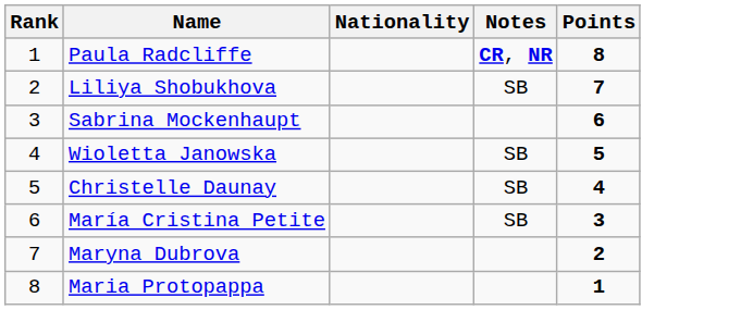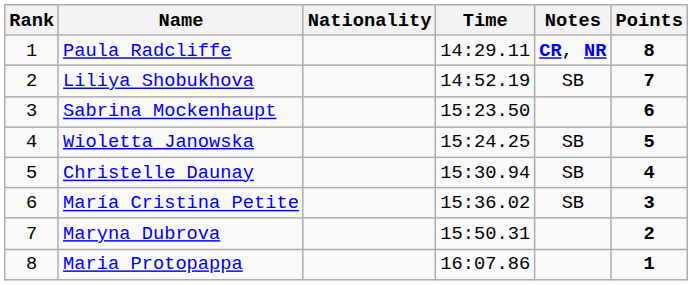 <table class="wikitable sortable" style="text-align:center">
 <tr>
 <th>Rank</th>
 <th>Name</th>
 <th>Nationality</th>
+<th>Time</th>
 <th>Notes</th>
 <th>Points</th>
 </tr>
 <tr>
 <td>1</td>
 <td align=left><a href='#'>Paula Radcliffe</a></td>
 <td align=left></td>
+<td>14:29.11</td>
 <td><strong><a href='#'>CR</a></strong>, <strong><a href='#'>NR</a></strong></td>
 <td><strong>8</strong></td>
 </tr>
 <tr>
 <td>2</td>
 <td align=left><a href='#'>Liliya Shobukhova</a></td>
 <td align=left></td>
+<td>14:52.19</td>
 <td>SB</td>
 <td><strong>7</strong></td>
 </tr>
 <tr>
 <td>3</td>
 <td align=left><a href='#'>Sabrina Mockenhaupt</a></td>
 <td align=left></td>
+<td>15:23.50</td>
 <td></td>
 <td><strong>6</strong></td>
 </tr>
 <tr>
 <td>4</td>
 <td align=left><a href='#'>Wioletta Janowska</a></td>
 <td align=left></td>
+<td>15:24.25</td>
 <td>SB</td>
 <td><strong>5</strong></td>
 </tr>
 <tr>
 <td>5</td>
 <td align=left><a href='#'>Christelle Daunay</a></td>
 <td align=left></td>
+<td>15:30.94</td>
 <td>SB</td>
 <td><strong>4</strong></td>
 </tr>
 <tr>
 <td>6</td>
 <td align=left><a href='#'>María Cristina Petite</a></td>
 <td align=left></td>
+<td>15:36.02</td>
 <td>SB</td>
 <td><strong>3</strong></td>
 </tr>
 <tr>
 <td>7</td>
 <td align=left><a href='#'>Maryna Dubrova</a></td>
 <td align=left></td>
+<td>15:50.31</td>
 <td></td>
 <td><strong>2</strong></td>
 </tr>
 <tr>
 <td>8</td>
 <td align=left><a href='#'>Maria Protopappa</a></td>
 <td align=left></td>
+<td>16:07.86</td>
 <td></td>
 <td><strong>1</strong></td>
 </tr>
 </table>
